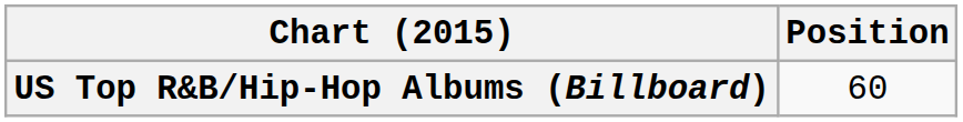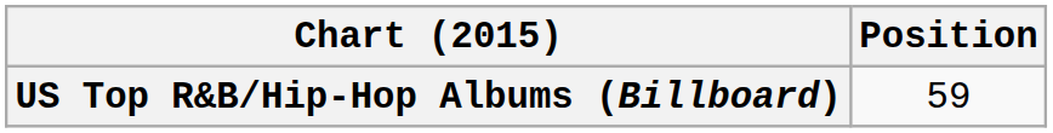 <table class="wikitable plainrowheaders" style="text-align:center">
 <tr>
 <th scope="col">Chart (2015)</th>
 <th scope="col">Position</th>
 </tr>
 <tr>
 <th scope="row">US Top R&B/Hip-Hop Albums (<em>Billboard</em>)</th>
-<td>60</td>
+<td>59</td>
 </tr>
 </table>
